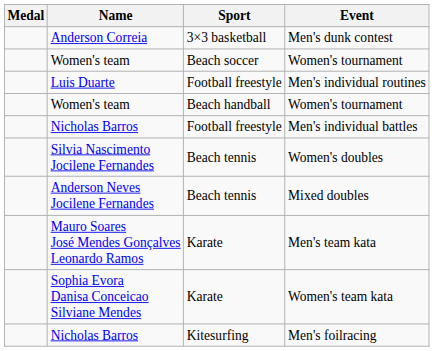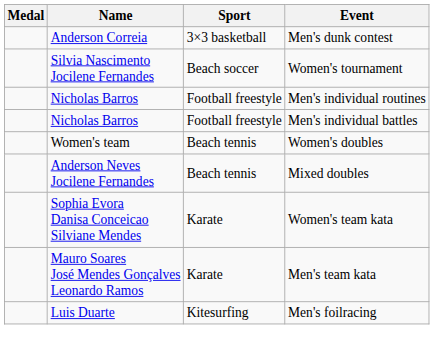 <table class="wikitable sortable" style="font-size: 95%;">
 <tr>
 <th>Medal</th>
 <th>Name</th>
 <th>Sport</th>
 <th>Event</th>
 </tr>
 <tr>
 <td></td>
 <td><a href='#'>Anderson Correia</a></td>
 <td>3×3 basketball</td>
 <td>Men's dunk contest</td>
 </tr>
 <tr>
 <td></td>
-<td>Women's team</td>
+<td><a href='#'>Silvia Nascimento</a><br><a href='#'>Jocilene Fernandes</a></td>
 <td>Beach soccer</td>
 <td>Women's tournament</td>
 </tr>
 <tr>
 <td></td>
-<td><a href='#'>Luis Duarte</a></td>
+<td><a href='#'>Nicholas Barros</a></td>
 <td>Football freestyle</td>
 <td>Men's individual routines</td>
-</tr>
-<tr>
-<td></td>
-<td>Women's team</td>
-<td>Beach handball</td>
-<td>Women's tournament</td>
 </tr>
 <tr>
 <td></td>
 <td><a href='#'>Nicholas Barros</a></td>
 <td>Football freestyle</td>
 <td>Men's individual battles</td>
 </tr>
 <tr>
 <td></td>
-<td><a href='#'>Silvia Nascimento</a><br><a href='#'>Jocilene Fernandes</a></td>
+<td>Women's team</td>
 <td>Beach tennis</td>
 <td>Women's doubles</td>
 </tr>
 <tr>
 <td></td>
 <td><a href='#'>Anderson Neves</a><br><a href='#'>Jocilene Fernandes</a></td>
 <td>Beach tennis</td>
 <td>Mixed doubles</td>
 </tr>
 <tr>
 <td></td>
+<td><a href='#'>Sophia Evora</a><br><a href='#'>Danisa Conceicao</a><br><a href='#'>Silviane Mendes</a></td>
+<td>Karate</td>
+<td>Women's team kata</td>
+</tr>
+<tr>
+<td></td>
 <td><a href='#'>Mauro Soares</a><br><a href='#'>José Mendes Gonçalves</a><br><a href='#'>Leonardo Ramos</a></td>
 <td>Karate</td>
 <td>Men's team kata</td>
 </tr>
 <tr>
 <td></td>
-<td><a href='#'>Sophia Evora</a><br><a href='#'>Danisa Conceicao</a><br><a href='#'>Silviane Mendes</a></td>
-<td>Karate</td>
-<td>Women's team kata</td>
-</tr>
-<tr>
-<td></td>
-<td><a href='#'>Nicholas Barros</a></td>
+<td><a href='#'>Luis Duarte</a></td>
 <td>Kitesurfing</td>
 <td>Men's foilracing</td>
 </tr>
 </table>
